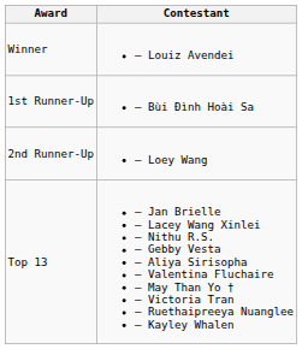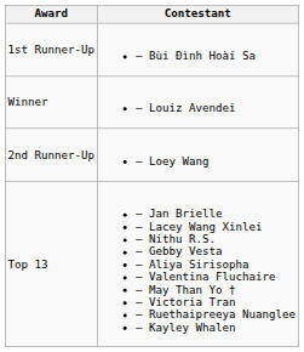 <table class="wikitable sortable" style="font-size:95%;">
 <tr>
 <th>Award</th>
 <th>Contestant</th>
 </tr>
 <tr>
+<td>1st Runner-Up</td>
+<td><br><ul><li> – Bùi Đình Hoài Sa</li></ul></td>
+</tr>
+<tr>
 <td>Winner</td>
 <td><br><ul><li> – Louiz Avendei</li></ul></td>
-</tr>
-<tr>
-<td>1st Runner-Up</td>
-<td><br><ul><li> – Bùi Đình Hoài Sa</li></ul></td>
 </tr>
 <tr>
 <td>2nd Runner-Up</td>
 <td><br><ul><li> – Loey Wang</li></ul></td>
 </tr>
 <tr>
 <td>Top 13</td>
 <td><br><ul><li> – Jan Brielle</li><li> – Lacey Wang Xinlei</li><li> – Nithu R.S.</li><li> – Gebby Vesta</li><li> – Aliya Sirisopha</li><li> – Valentina Fluchaire</li><li> – May Than Yo †</li><li> – Victoria Tran</li><li> – Ruethaipreeya Nuanglee</li><li> – Kayley Whalen</li></ul></td>
 </tr>
 </table>
